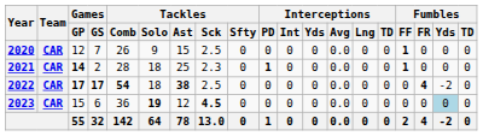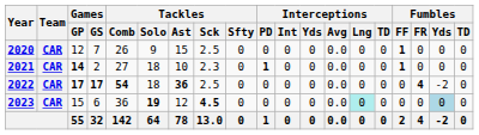 <table class="wikitable" style="text-align: center;">
 <tr>
 <th rowspan="2">Year</th>
 <th rowspan="2">Team</th>
 <th colspan="2">Games</th>
 <th colspan="5">Tackles</th>
 <th colspan="6">Interceptions</th>
 <th colspan="4">Fumbles</th>
 </tr>
 <tr>
 <th>GP</th>
 <th>GS</th>
 <th>Comb</th>
 <th>Solo</th>
 <th>Ast</th>
 <th>Sck</th>
 <th>Sfty</th>
 <th>PD</th>
 <th>Int</th>
 <th>Yds</th>
 <th>Avg</th>
 <th>Lng</th>
 <th>TD</th>
 <th>FF</th>
 <th>FR</th>
 <th>Yds</th>
 <th>TD</th>
 </tr>
 <tr>
 <th><a href='#'>2020</a></th>
 <th><a href='#'>CAR</a></th>
 <td>12</td>
 <td>7</td>
 <td>26</td>
 <td>9</td>
 <td>15</td>
 <td>2.5</td>
 <td>0</td>
 <td>0</td>
 <td>0</td>
 <td>0</td>
 <td>0.0</td>
 <td>0</td>
 <td>0</td>
 <td><strong> 1</strong></td>
 <td>0</td>
 <td>0</td>
 <td>0</td>
 </tr>
 <tr>
 <th><a href='#'>2021</a></th>
 <th><a href='#'>CAR</a></th>
 <td><strong>14</strong></td>
 <td>2</td>
-<td>28</td>
+<td>27</td>
 <td>18</td>
-<td>25</td>
+<td>10</td>
 <td>2.3</td>
 <td>0</td>
 <td><strong>1</strong></td>
 <td>0</td>
 <td>0</td>
 <td>0.0</td>
 <td>0</td>
 <td>0</td>
 <td><strong> 1 </strong></td>
 <td>0</td>
 <td>0</td>
 <td>0</td>
 </tr>
 <tr>
 <th><a href='#'>2022</a></th>
 <th><a href='#'>CAR</a></th>
 <td><strong>17</strong></td>
 <td><strong>17</strong></td>
 <td><strong>54</strong></td>
 <td>18</td>
-<td><strong>38</strong></td>
+<td><strong>36</strong></td>
 <td>2.5</td>
 <td>0</td>
 <td>0</td>
 <td>0</td>
 <td>0</td>
 <td>0.0</td>
 <td>0</td>
 <td>0</td>
 <td>0</td>
 <td><strong>4</strong></td>
 <td>-2</td>
 <td>0</td>
 </tr>
 <tr>
 <th><a href='#'>2023</a></th>
 <th><a href='#'>CAR</a></th>
 <td>15</td>
 <td>6</td>
 <td>36</td>
 <td><strong>19</strong></td>
 <td>12</td>
 <td><strong>4.5</strong></td>
 <td>0</td>
 <td>0</td>
 <td>0</td>
 <td>0</td>
 <td>0.0</td>
-<td>0</td>
+<td style="background: paleturquoise;">0</td>
 <td>0</td>
 <td>0</td>
 <td>0</td>
 <td style="background: lightblue;">0</td>
 <td>0</td>
 </tr>
 <tr>
 <th colspan="2"></th>
 <th>55</th>
 <th>32</th>
 <th>142</th>
 <th>64</th>
 <th>78</th>
 <th>13.0</th>
 <th>0</th>
 <th>1</th>
 <th>0</th>
 <th>0</th>
 <th>0.0</th>
 <th>0</th>
 <th>0</th>
 <th>2</th>
 <th>4</th>
 <th>-2</th>
 <th>0</th>
 </tr>
 </table>
